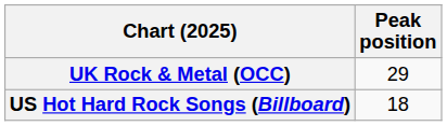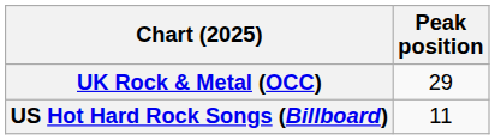 <table class="wikitable sortable plainrowheaders" style="text-align:center">
 <tr>
 <th scope="col">Chart (2025)</th>
 <th scope="col">Peak<br>position</th>
 </tr>
 <tr>
 <th scope="row"><a href='#'>UK Rock & Metal</a> (<a href='#'>OCC</a>)</th>
 <td>29</td>
 </tr>
 <tr>
 <th scope="row">US <a href='#'>Hot Hard Rock Songs</a> (<em><a href='#'>Billboard</a></em>)</th>
-<td>18</td>
+<td>11</td>
 </tr>
 </table>
